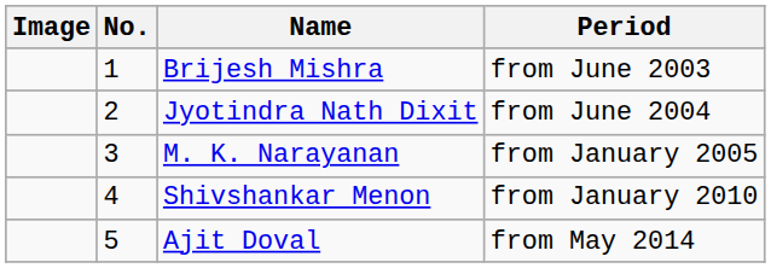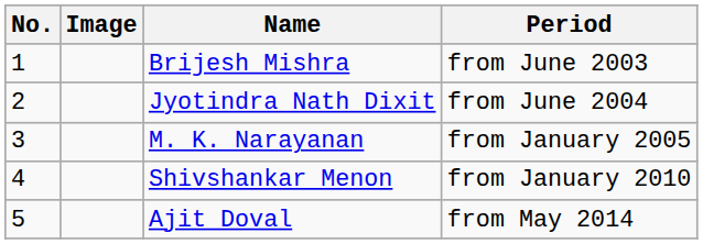 <table class="wikitable">
 <tr>
+<th>No.</th>
 <th>Image</th>
-<th>No.</th>
 <th>Name</th>
 <th>Period</th>
 </tr>
 <tr>
+<td>1</td>
 <td></td>
-<td>1</td>
 <td><a href='#'>Brijesh Mishra</a></td>
 <td>from June 2003</td>
 </tr>
 <tr>
+<td>2</td>
 <td></td>
-<td>2</td>
 <td><a href='#'>Jyotindra Nath Dixit</a></td>
 <td>from June 2004</td>
 </tr>
 <tr>
+<td>3</td>
 <td></td>
-<td>3</td>
 <td><a href='#'>M. K. Narayanan</a></td>
 <td>from January 2005</td>
 </tr>
 <tr>
+<td>4</td>
 <td></td>
-<td>4</td>
 <td><a href='#'>Shivshankar Menon</a></td>
 <td>from January 2010</td>
 </tr>
 <tr>
+<td>5</td>
 <td></td>
-<td>5</td>
 <td><a href='#'>Ajit Doval</a></td>
 <td>from May 2014</td>
 </tr>
 </table>
